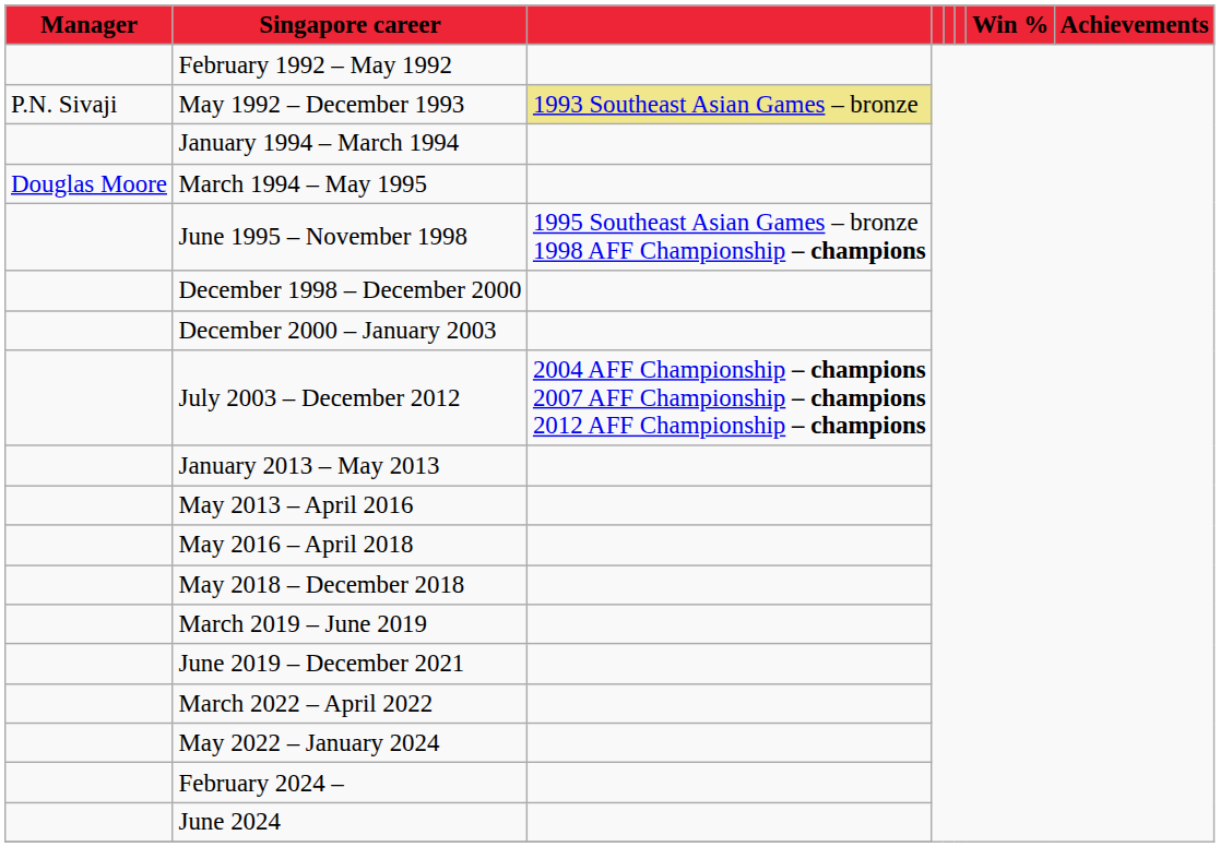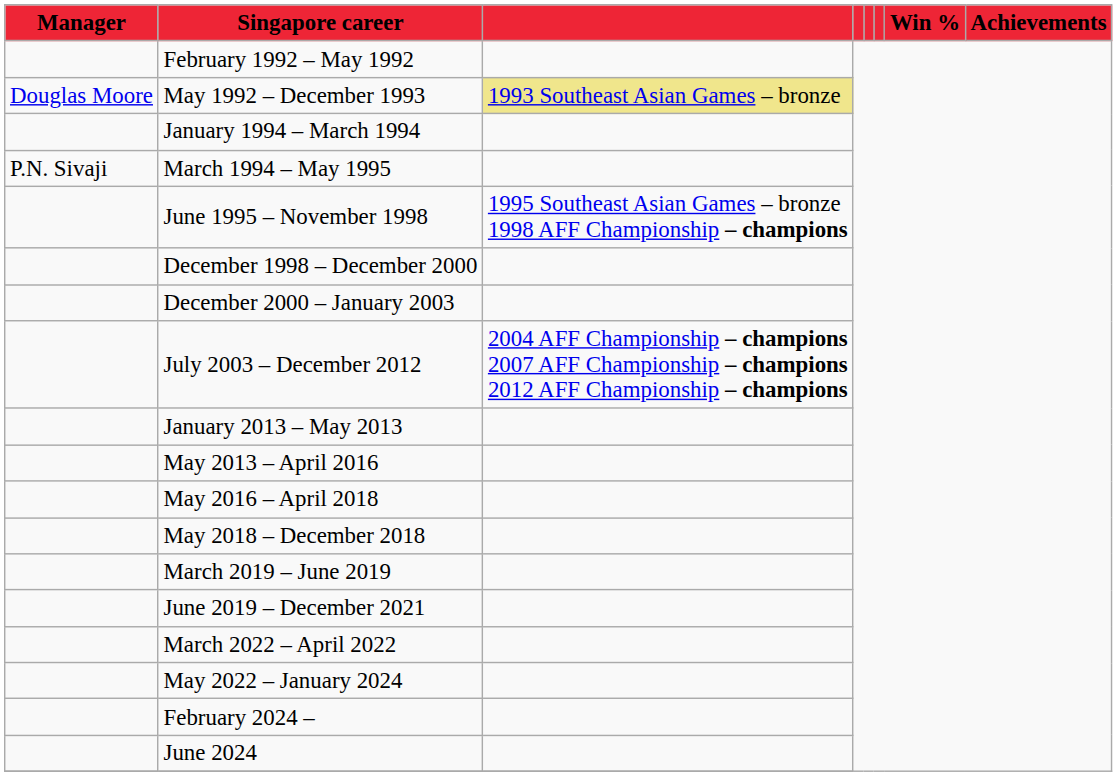 <table class="wikitable sortable plainrowheaders" style="text-align:left;">
 <tr>
 <th style="background-color:#EE2536;"><span>Manager</span></th>
 <th style="background-color:#EE2536;"><span>Singapore career</span></th>
 <th style="background-color:#EE2536;"><span></span></th>
 <th style="background-color:#EE2536;"><span></span></th>
 <th style="background-color:#EE2536;"><span></span></th>
 <th style="background-color:#EE2536;"><span></span></th>
 <th style="background-color:#EE2536;"><span>Win %</span></th>
 <th style="background-color:#EE2536;"><span>Achievements</span></th>
 </tr>
 <tr>
 <td> </td>
 <td>February 1992 – May 1992<br></td>
 <td></td>
 </tr>
 <tr>
-<td> P.N. Sivaji</td>
+<td> <a href='#'>Douglas Moore</a></td>
 <td>May 1992 – December 1993<br></td>
 <td style="background: khaki;"><a href='#'>1993 Southeast Asian Games</a> – bronze</td>
 </tr>
 <tr>
 <td> </td>
 <td>January 1994 – March 1994<br></td>
 <td></td>
 </tr>
 <tr>
-<td> <a href='#'>Douglas Moore</a></td>
+<td> P.N. Sivaji</td>
 <td>March 1994 – May 1995<br></td>
 <td></td>
 </tr>
 <tr>
 <td> </td>
 <td>June 1995 – November 1998<br></td>
 <td><a href='#'>1995 Southeast Asian Games</a> – bronze<br><a href='#'>1998 AFF Championship</a> <strong>– champions</strong></td>
 </tr>
 <tr>
 <td> </td>
 <td>December 1998 – December 2000<br></td>
 <td></td>
 </tr>
 <tr>
 <td> </td>
 <td>December 2000 – January 2003<br></td>
 <td></td>
 </tr>
 <tr>
 <td> </td>
 <td>July 2003 – December 2012<br></td>
 <td><a href='#'>2004 AFF Championship</a> <strong>– champions<br></strong><a href='#'>2007 AFF Championship</a> <strong>– champions<br></strong><a href='#'>2012 AFF Championship</a> <strong>– champions</strong></td>
 </tr>
 <tr>
 <td> </td>
 <td>January 2013 – May 2013<br></td>
 <td></td>
 </tr>
 <tr>
 <td> </td>
 <td>May 2013 – April 2016<br></td>
 <td></td>
 </tr>
 <tr>
 <td> </td>
 <td>May 2016 – April 2018<br></td>
 <td></td>
 </tr>
 <tr>
 <td> </td>
 <td>May 2018 – December 2018<br></td>
 <td></td>
 </tr>
 <tr>
 <td> </td>
 <td>March 2019 – June 2019<br></td>
 <td></td>
 </tr>
 <tr>
 <td> </td>
 <td>June 2019 – December 2021<br></td>
 <td></td>
 </tr>
 <tr>
 <td> </td>
 <td>March 2022 – April 2022<br></td>
 <td></td>
 </tr>
 <tr>
 <td> </td>
 <td>May 2022 – January 2024<br></td>
 <td></td>
 </tr>
 <tr>
 <td> </td>
 <td>February 2024 –<br></td>
 <td></td>
 </tr>
 <tr>
 <td> </td>
 <td>June 2024<br></td>
 <td></td>
 </tr>
 <tr>
 </tr>
 </table>
